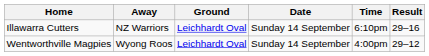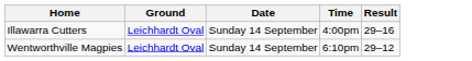 <table class="wikitable">
 <tr>
 <th>Home</th>
-<th>Away</th>
 <th>Ground</th>
 <th>Date</th>
 <th>Time</th>
 <th>Result</th>
 </tr>
 <tr>
 <td>Illawarra Cutters</td>
-<td>NZ Warriors</td>
 <td><a href='#'>Leichhardt Oval</a></td>
 <td>Sunday 14 September</td>
-<td>6:10pm</td>
+<td>4:00pm</td>
 <td>29–16</td>
 </tr>
 <tr>
 <td>Wentworthville Magpies</td>
-<td>Wyong Roos</td>
 <td><a href='#'>Leichhardt Oval</a></td>
 <td>Sunday 14 September</td>
-<td>4:00pm</td>
+<td>6:10pm</td>
 <td>29–12</td>
 </tr>
 </table>
